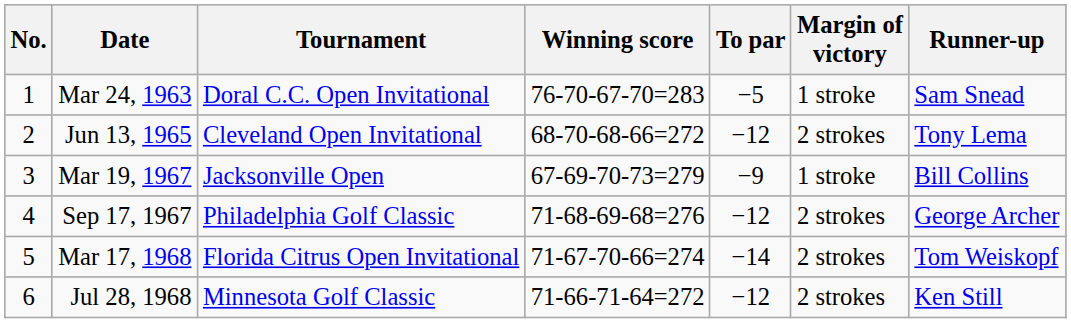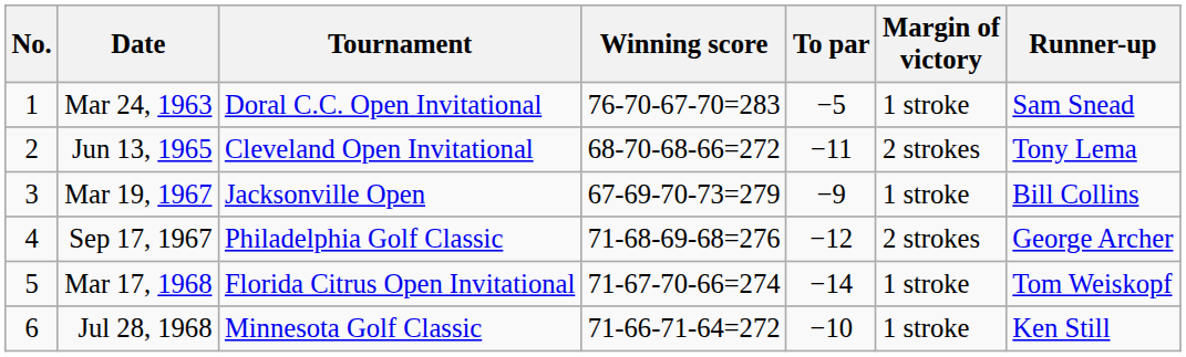 <table class="wikitable" style="font-size:95%;">
 <tr>
 <th>No.</th>
 <th>Date</th>
 <th>Tournament</th>
 <th>Winning score</th>
 <th>To par</th>
 <th>Margin of<br>victory</th>
 <th>Runner-up</th>
 </tr>
 <tr>
 <td align=center>1</td>
 <td align=right>Mar 24, <a href='#'>1963</a></td>
 <td><a href='#'>Doral C.C. Open Invitational</a></td>
 <td>76-70-67-70=283</td>
 <td align=center>−5</td>
 <td>1 stroke</td>
 <td> <a href='#'>Sam Snead</a></td>
 </tr>
 <tr>
 <td align=center>2</td>
 <td align=right>Jun 13, <a href='#'>1965</a></td>
 <td><a href='#'>Cleveland Open Invitational</a></td>
 <td>68-70-68-66=272</td>
-<td align=center>−12</td>
+<td align=center>−11</td>
 <td>2 strokes</td>
 <td> <a href='#'>Tony Lema</a></td>
 </tr>
 <tr>
 <td align=center>3</td>
 <td align=right>Mar 19, <a href='#'>1967</a></td>
 <td><a href='#'>Jacksonville Open</a></td>
 <td>67-69-70-73=279</td>
 <td align=center>−9</td>
 <td>1 stroke</td>
 <td> <a href='#'>Bill Collins</a></td>
 </tr>
 <tr>
 <td align=center>4</td>
 <td align=right>Sep 17, 1967</td>
 <td><a href='#'>Philadelphia Golf Classic</a></td>
 <td>71-68-69-68=276</td>
 <td align=center>−12</td>
 <td>2 strokes</td>
 <td> <a href='#'>George Archer</a></td>
 </tr>
 <tr>
 <td align=center>5</td>
 <td align=right>Mar 17, <a href='#'>1968</a></td>
 <td><a href='#'>Florida Citrus Open Invitational</a></td>
 <td>71-67-70-66=274</td>
 <td align=center>−14</td>
-<td>2 strokes</td>
+<td>1 stroke</td>
 <td> <a href='#'>Tom Weiskopf</a></td>
 </tr>
 <tr>
 <td align=center>6</td>
 <td align=right>Jul 28, 1968</td>
 <td><a href='#'>Minnesota Golf Classic</a></td>
 <td>71-66-71-64=272</td>
-<td align=center>−12</td>
-<td>2 strokes</td>
+<td align=center>−10</td>
+<td>1 stroke</td>
 <td> <a href='#'>Ken Still</a></td>
 </tr>
 </table>
